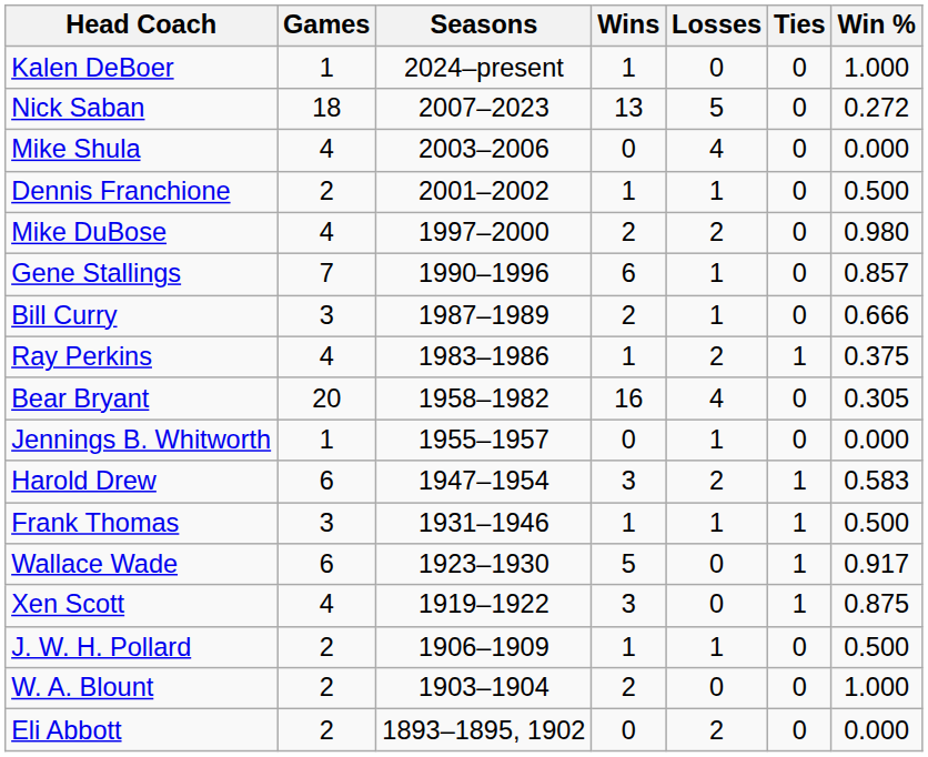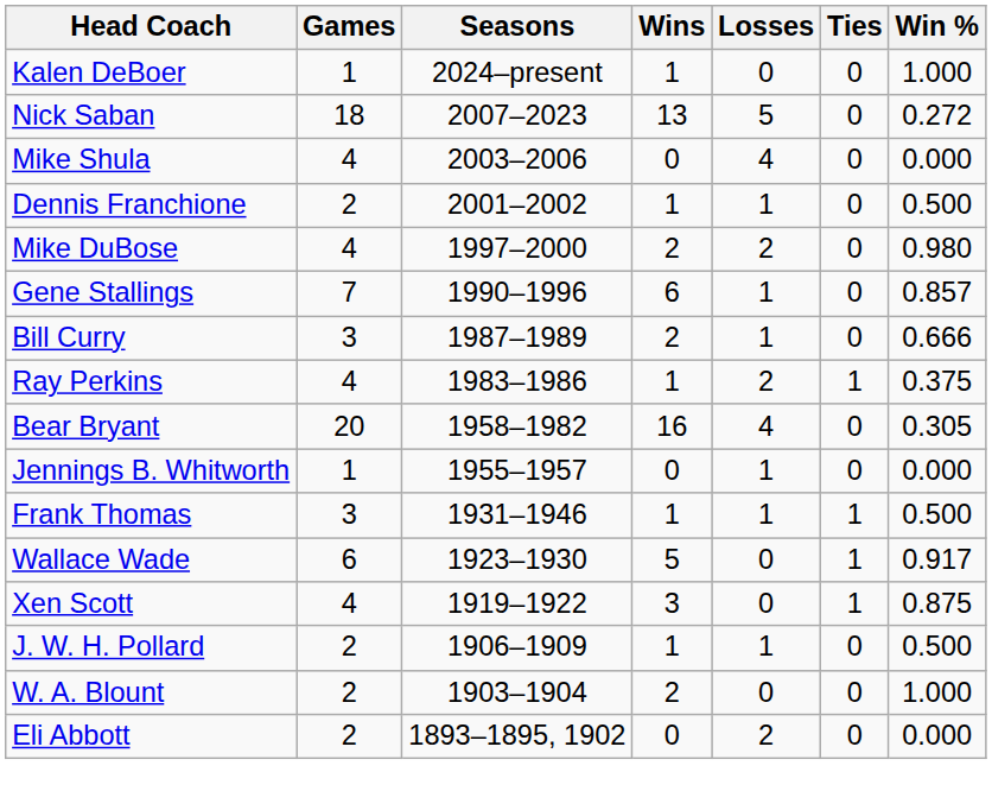 <table class="sortable wikitable" style="text-align:center">
 <tr>
 <th>Head Coach</th>
 <th>Games</th>
 <th>Seasons</th>
 <th>Wins</th>
 <th>Losses</th>
 <th>Ties</th>
 <th>Win %</th>
 </tr>
 <tr>
 <td align="left"><a href='#'>Kalen DeBoer</a></td>
 <td>1</td>
 <td>2024–present</td>
 <td>1</td>
 <td>0</td>
 <td>0</td>
 <td>1.000</td>
 </tr>
 <tr>
 <td align="left"><a href='#'>Nick Saban</a></td>
 <td>18</td>
 <td>2007–2023</td>
 <td>13</td>
 <td>5</td>
 <td>0</td>
 <td>0.272</td>
 </tr>
 <tr>
 <td align="left"><a href='#'>Mike Shula</a></td>
 <td>4</td>
 <td>2003–2006</td>
 <td>0</td>
 <td>4</td>
 <td>0</td>
 <td>0.000</td>
 </tr>
 <tr>
 <td align="left"><a href='#'>Dennis Franchione</a></td>
 <td>2</td>
 <td>2001–2002</td>
 <td>1</td>
 <td>1</td>
 <td>0</td>
 <td>0.500</td>
 </tr>
 <tr>
 <td align="left"><a href='#'>Mike DuBose</a></td>
 <td>4</td>
 <td>1997–2000</td>
 <td>2</td>
 <td>2</td>
 <td>0</td>
 <td>0.980</td>
 </tr>
 <tr>
 <td align="left"><a href='#'>Gene Stallings</a></td>
 <td>7</td>
 <td>1990–1996</td>
 <td>6</td>
 <td>1</td>
 <td>0</td>
 <td>0.857</td>
 </tr>
 <tr>
 <td align="left"><a href='#'>Bill Curry</a></td>
 <td>3</td>
 <td>1987–1989</td>
 <td>2</td>
 <td>1</td>
 <td>0</td>
 <td>0.666</td>
 </tr>
 <tr>
 <td align="left"><a href='#'>Ray Perkins</a></td>
 <td>4</td>
 <td>1983–1986</td>
 <td>1</td>
 <td>2</td>
 <td>1</td>
 <td>0.375</td>
 </tr>
 <tr>
 <td align="left"><a href='#'>Bear Bryant</a></td>
 <td>20</td>
 <td>1958–1982</td>
 <td>16</td>
 <td>4</td>
 <td>0</td>
 <td>0.305</td>
 </tr>
 <tr>
 <td align="left"><a href='#'>Jennings B. Whitworth</a></td>
 <td>1</td>
 <td>1955–1957</td>
 <td>0</td>
 <td>1</td>
 <td>0</td>
 <td>0.000</td>
 </tr>
 <tr>
-<td align="left"><a href='#'>Harold Drew</a></td>
-<td>6</td>
-<td>1947–1954</td>
-<td>3</td>
-<td>2</td>
-<td>1</td>
-<td>0.583</td>
-</tr>
-<tr>
 <td align="left"><a href='#'>Frank Thomas</a></td>
 <td>3</td>
 <td>1931–1946</td>
 <td>1</td>
 <td>1</td>
 <td>1</td>
 <td>0.500</td>
 </tr>
 <tr>
 <td align="left"><a href='#'>Wallace Wade</a></td>
 <td>6</td>
 <td>1923–1930</td>
 <td>5</td>
 <td>0</td>
 <td>1</td>
 <td>0.917</td>
 </tr>
 <tr>
 <td align="left"><a href='#'>Xen Scott</a></td>
 <td>4</td>
 <td>1919–1922</td>
 <td>3</td>
 <td>0</td>
 <td>1</td>
 <td>0.875</td>
 </tr>
 <tr>
 <td align="left"><a href='#'>J. W. H. Pollard</a></td>
 <td>2</td>
 <td>1906–1909</td>
 <td>1</td>
 <td>1</td>
 <td>0</td>
 <td>0.500</td>
 </tr>
 <tr>
 <td align="left"><a href='#'>W. A. Blount</a></td>
 <td>2</td>
 <td>1903–1904</td>
 <td>2</td>
 <td>0</td>
 <td>0</td>
 <td>1.000</td>
 </tr>
 <tr>
 <td align="left"><a href='#'>Eli Abbott</a></td>
 <td>2</td>
 <td>1893–1895, 1902</td>
 <td>0</td>
 <td>2</td>
 <td>0</td>
 <td>0.000</td>
 </tr>
 </table>
